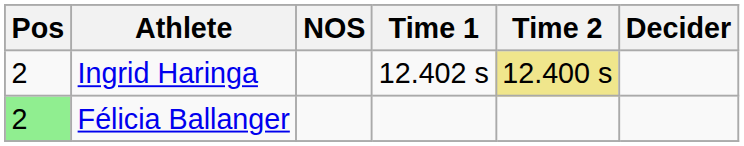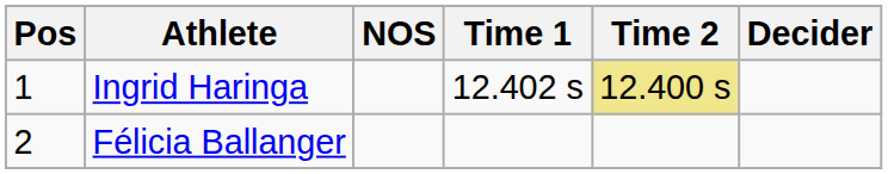 <table class="wikitable" style="font-size:95%;">
 <tr>
 <th>Pos</th>
 <th>Athlete</th>
 <th>NOS</th>
 <th>Time 1</th>
 <th>Time 2</th>
 <th>Decider</th>
 </tr>
 <tr>
-<td>2</td>
+<td>1</td>
 <td><a href='#'>Ingrid Haringa</a></td>
 <td></td>
 <td>12.402 s</td>
 <td style="background: khaki;">12.400 s</td>
 <td></td>
 </tr>
 <tr>
-<td style="background: lightgreen;">2</td>
+<td>2</td>
 <td><a href='#'>Félicia Ballanger</a></td>
 <td></td>
 <td></td>
 <td></td>
 <td></td>
 </tr>
 </table>
